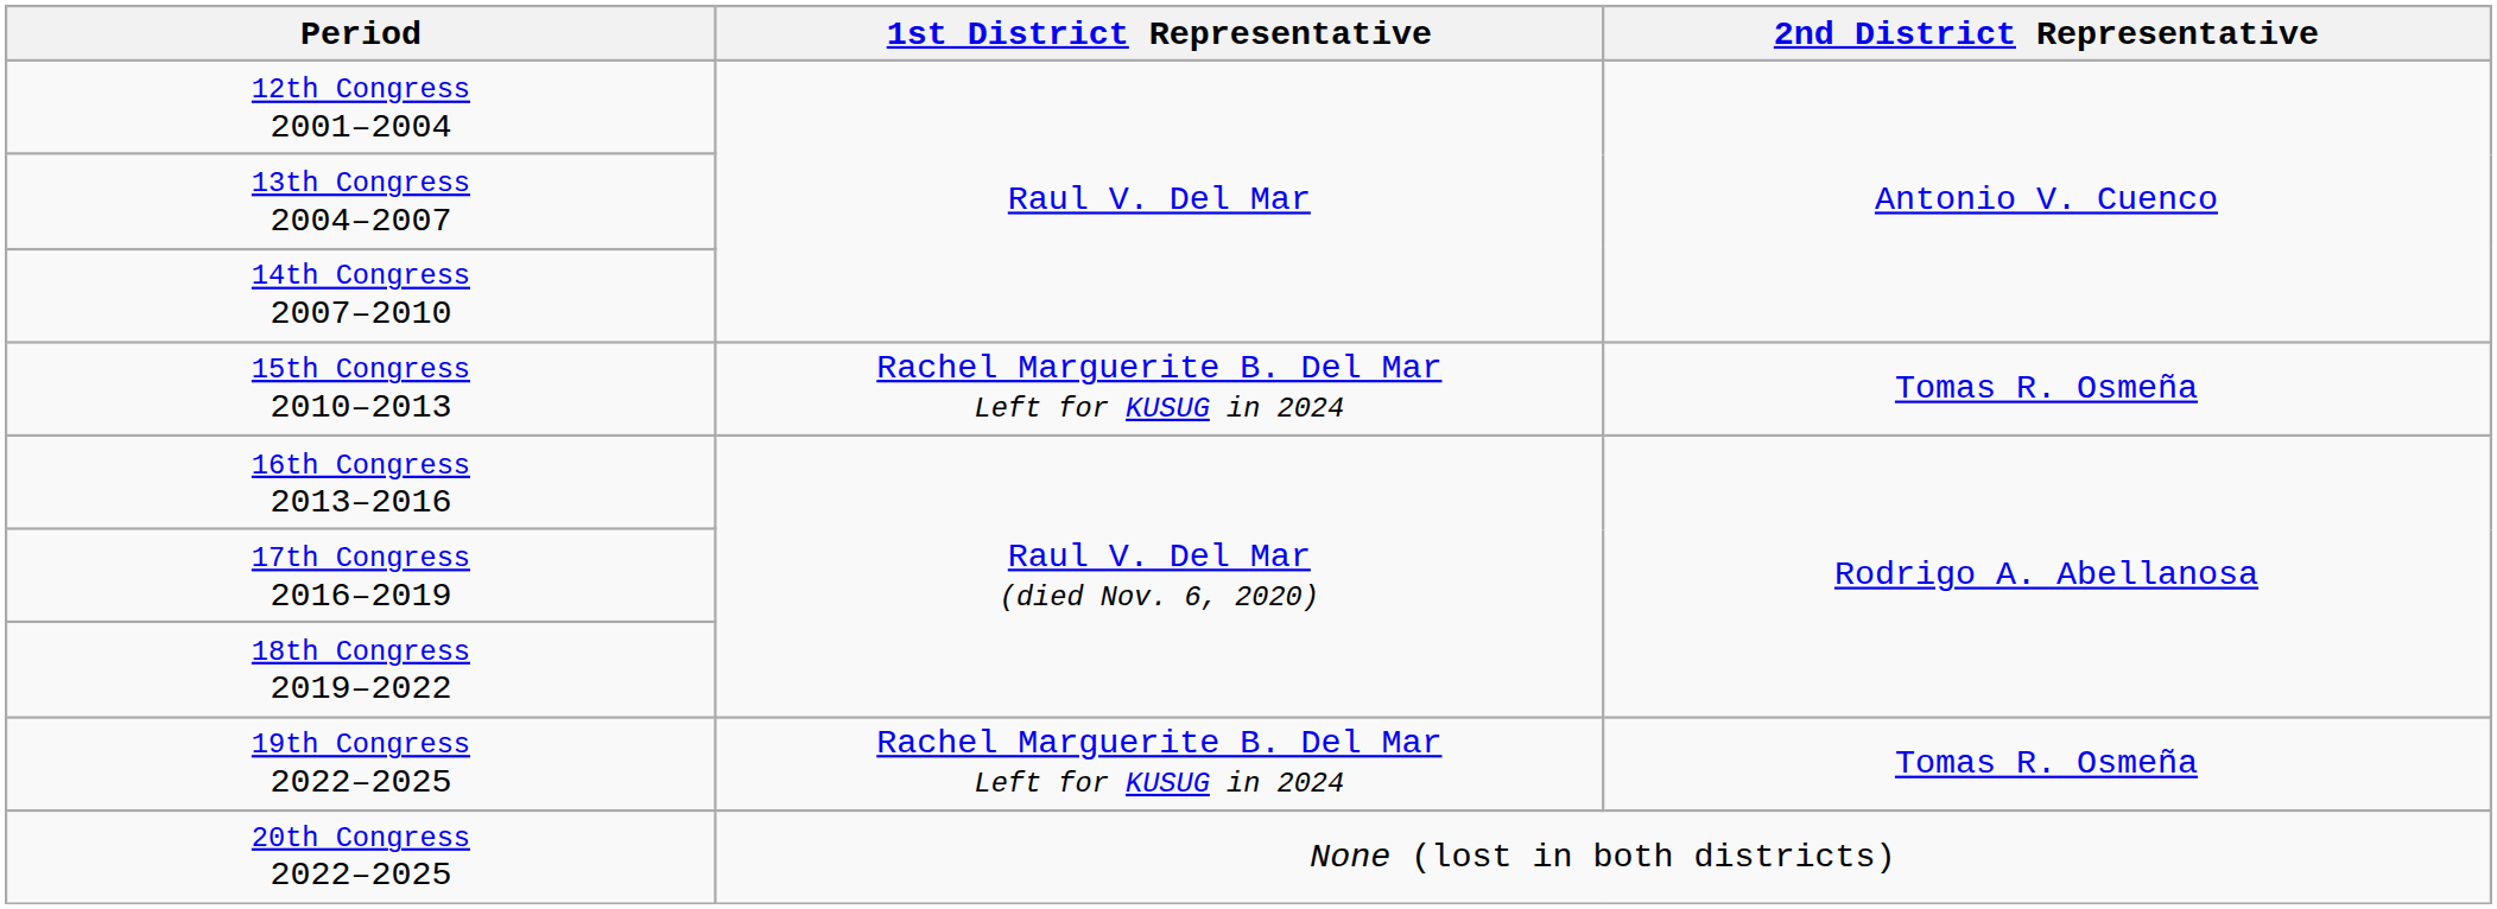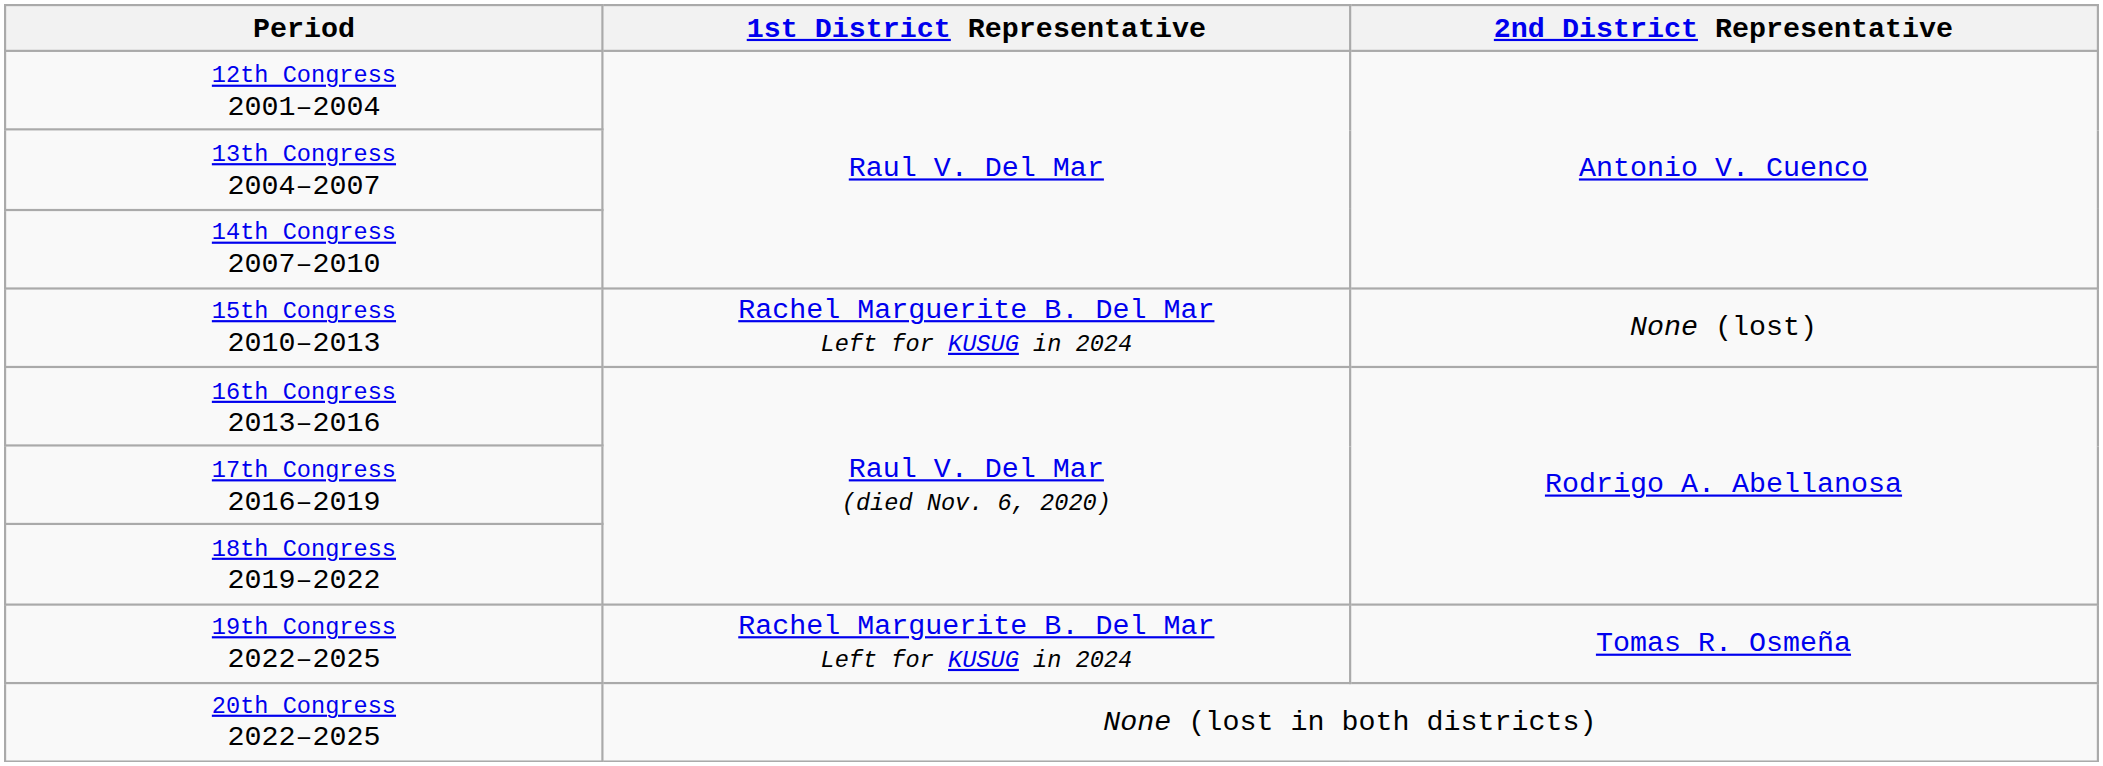 <table class="wikitable" width=76%; style="text-align:center">
 <tr>
 <th width=16%>Period</th>
 <th width=20%><a href='#'>1st District</a> Representative</th>
 <th width=20%><a href='#'>2nd District</a> Representative</th>
 </tr>
 <tr>
 <td><small><a href='#'>12th Congress</a></small><br>2001–2004</td>
 <td rowspan="3"><a href='#'>Raul V. Del Mar</a></td>
 <td rowspan="3"><a href='#'>Antonio V. Cuenco</a></td>
 </tr>
 <tr>
 <td><small><a href='#'>13th Congress</a></small><br>2004–2007</td>
 </tr>
 <tr>
 <td><small><a href='#'>14th Congress</a></small><br>2007–2010</td>
 </tr>
 <tr>
 <td><small><a href='#'>15th Congress</a></small><br>2010–2013</td>
 <td><a href='#'>Rachel Marguerite B. Del Mar</a><br><small><em>Left for <a href='#'>KUSUG</a> in 2024</em></small></td>
-<td><a href='#'>Tomas R. Osmeña</a></td>
+<td><em>None</em> (lost)</td>
 </tr>
 <tr>
 <td><small><a href='#'>16th Congress</a></small><br>2013–2016</td>
 <td rowspan="3"><a href='#'>Raul V. Del Mar</a><br><small><em>(died Nov. 6, 2020)</em></small></td>
 <td rowspan="3"><a href='#'>Rodrigo A. Abellanosa</a></td>
 </tr>
 <tr>
 <td><small><a href='#'>17th Congress</a></small><br>2016–2019</td>
 </tr>
 <tr>
 <td><small><a href='#'>18th Congress</a></small><br>2019–2022</td>
 </tr>
 <tr>
 <td><small><a href='#'>19th Congress</a></small><br>2022–2025</td>
 <td><a href='#'>Rachel Marguerite B. Del Mar</a><br><small><em>Left for <a href='#'>KUSUG</a> in 2024</em></small></td>
 <td><a href='#'>Tomas R. Osmeña</a></td>
 </tr>
 <tr>
 <td><small><a href='#'>20th Congress</a></small><br>2022–2025</td>
 <td colspan="2"><em>None</em> (lost in both districts)</td>
 </tr>
 </table>
